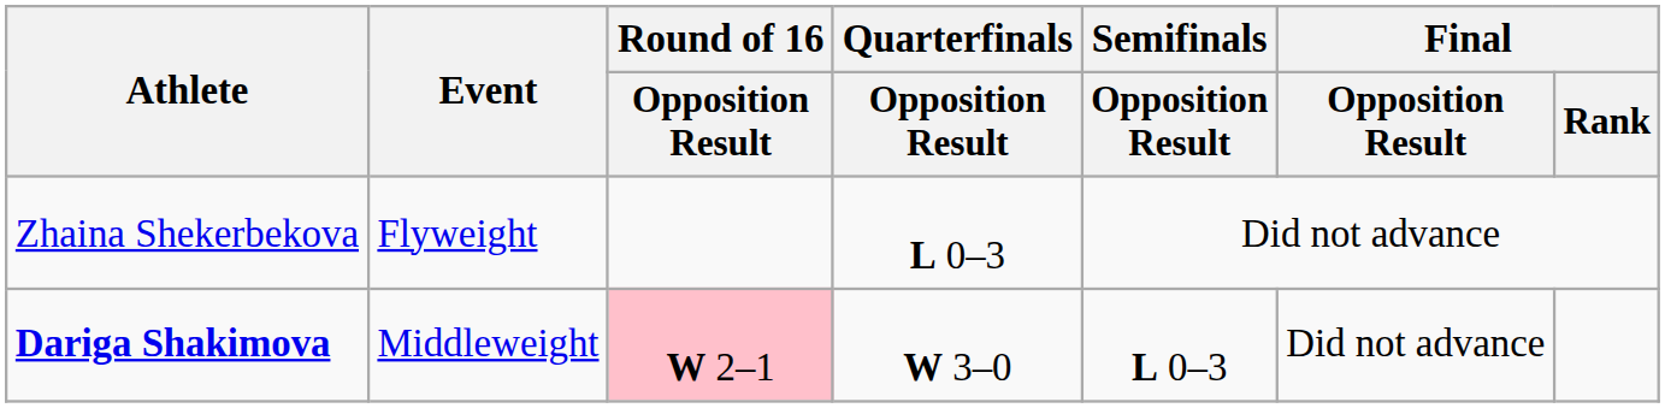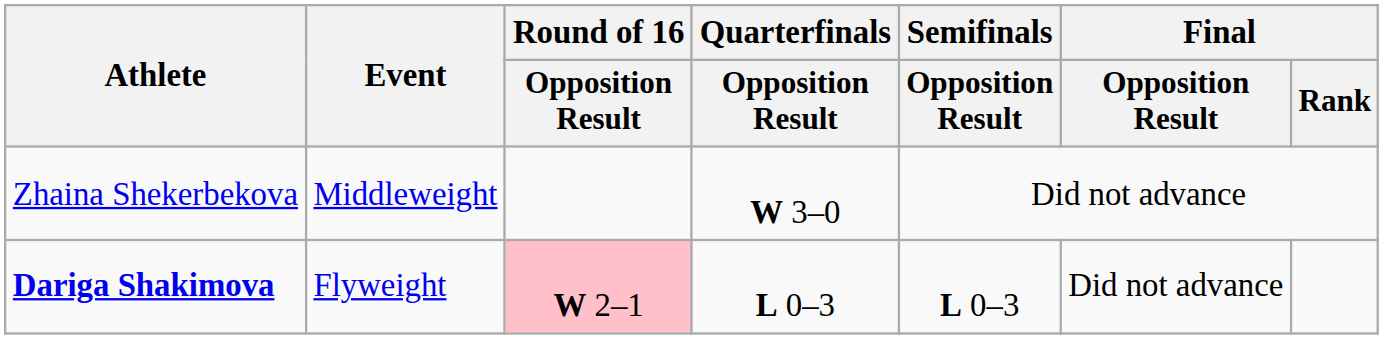 <table class="wikitable" style="font-size:90%">
 <tr>
 <th rowspan="2">Athlete</th>
 <th rowspan="2">Event</th>
 <th>Round of 16</th>
 <th>Quarterfinals</th>
 <th>Semifinals</th>
 <th colspan=2>Final</th>
 </tr>
 <tr style="font-size:95%">
 <th>Opposition<br>Result</th>
 <th>Opposition<br>Result</th>
 <th>Opposition<br>Result</th>
 <th>Opposition<br>Result</th>
 <th>Rank</th>
 </tr>
 <tr align=center>
 <td align=left><a href='#'>Zhaina Shekerbekova</a></td>
-<td align=left><a href='#'>Flyweight</a></td>
+<td align=left><a href='#'>Middleweight</a></td>
 <td></td>
-<td><br><strong>L</strong> 0–3</td>
+<td><br><strong>W</strong> 3–0</td>
 <td colspan=3>Did not advance</td>
 </tr>
 <tr align=center>
 <td align=left><strong><a href='#'>Dariga Shakimova</a></strong></td>
-<td align=left><a href='#'>Middleweight</a></td>
+<td align=left><a href='#'>Flyweight</a></td>
 <td style="background: pink;"><br><strong>W</strong> 2–1</td>
-<td><br><strong>W</strong> 3–0</td>
+<td><br><strong>L</strong> 0–3</td>
 <td><br><strong>L</strong> 0–3</td>
 <td>Did not advance</td>
 <td></td>
 </tr>
 </table>
